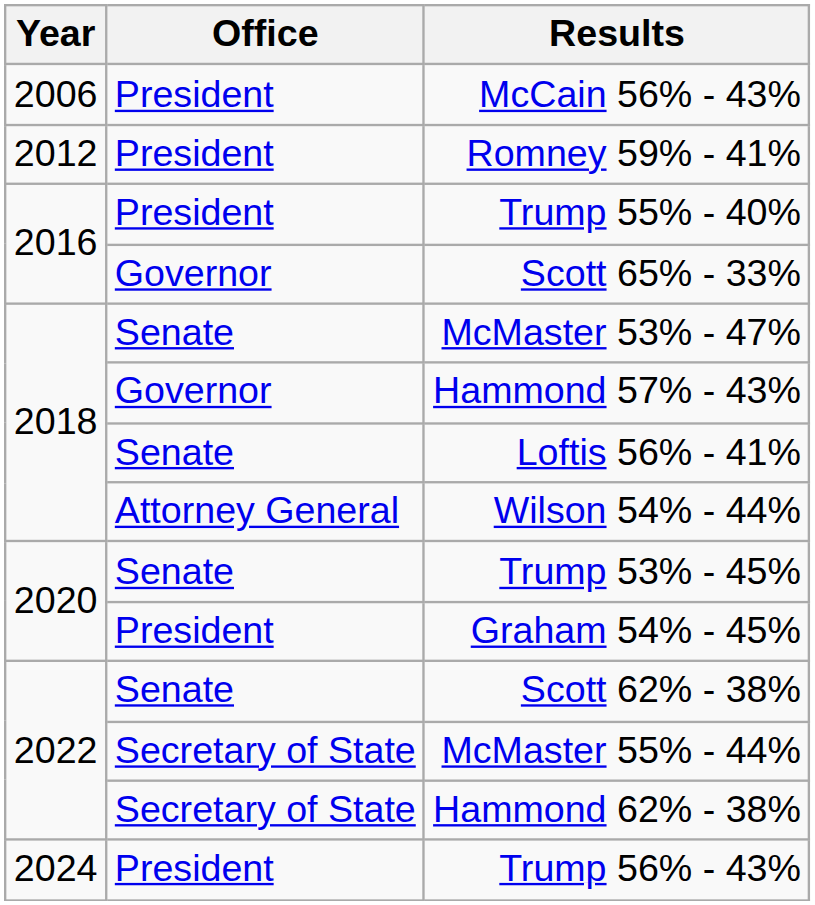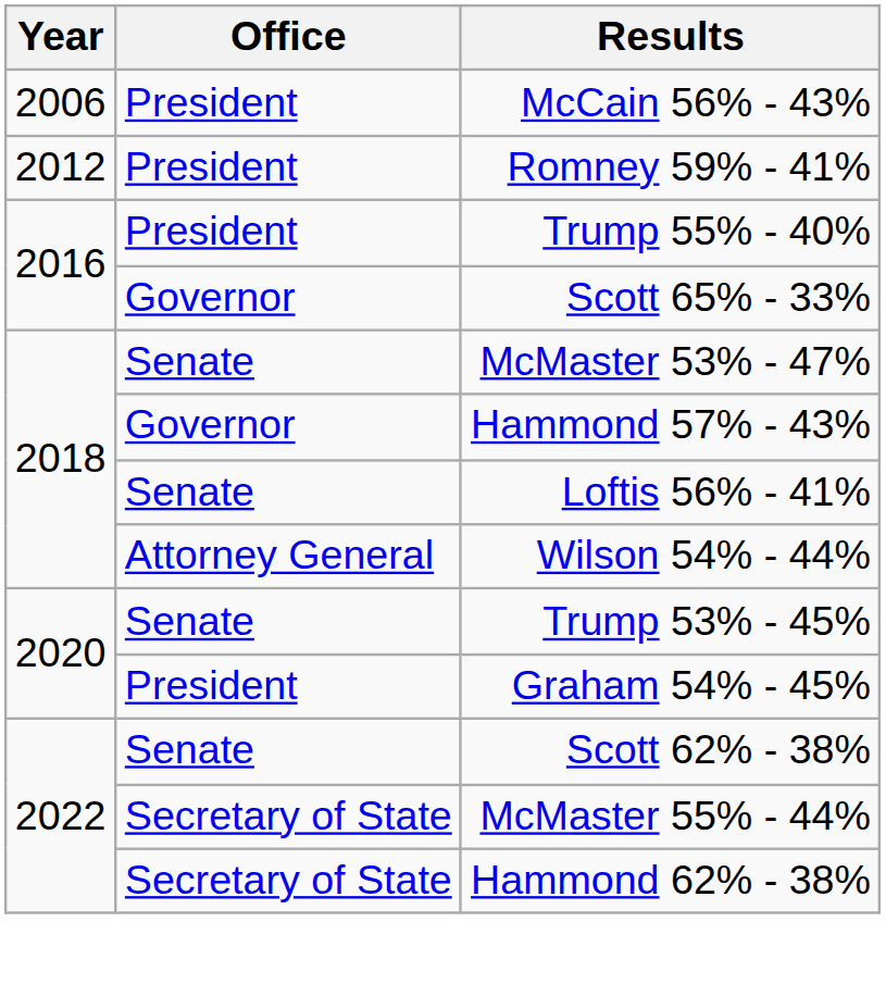 <table class=wikitable>
 <tr>
 <th>Year</th>
 <th>Office</th>
 <th>Results</th>
 </tr>
 <tr>
 <td>2006</td>
 <td><a href='#'>President</a></td>
 <td align="right" ><a href='#'>McCain</a> 56% - 43%</td>
 </tr>
 <tr>
 <td>2012</td>
 <td><a href='#'>President</a></td>
 <td align="right" ><a href='#'>Romney</a> 59% - 41%</td>
 </tr>
 <tr>
 <td rowspan=2>2016</td>
 <td><a href='#'>President</a></td>
 <td align="right" ><a href='#'>Trump</a> 55% - 40%</td>
 </tr>
 <tr>
 <td><a href='#'>Governor</a></td>
 <td align="right" ><a href='#'>Scott</a> 65% - 33%</td>
 </tr>
 <tr>
 <td rowspan=4>2018</td>
 <td><a href='#'>Senate</a></td>
 <td align="right" ><a href='#'>McMaster</a> 53% - 47%</td>
 </tr>
 <tr>
 <td><a href='#'>Governor</a></td>
 <td align="right" ><a href='#'>Hammond</a> 57% - 43%</td>
 </tr>
 <tr>
 <td><a href='#'>Senate</a></td>
 <td align="right" ><a href='#'>Loftis</a> 56% - 41%</td>
 </tr>
 <tr>
 <td><a href='#'>Attorney General</a></td>
 <td align="right" ><a href='#'>Wilson</a> 54% - 44%</td>
 </tr>
 <tr>
 <td rowspan=2>2020</td>
 <td><a href='#'>Senate</a></td>
 <td align="right" ><a href='#'>Trump</a> 53% - 45%</td>
 </tr>
 <tr>
 <td><a href='#'>President</a></td>
 <td align="right" ><a href='#'>Graham</a> 54% - 45%</td>
 </tr>
 <tr>
 <td rowspan=3>2022</td>
 <td><a href='#'>Senate</a></td>
 <td align="right" ><a href='#'>Scott</a> 62% - 38%</td>
 </tr>
 <tr>
 <td><a href='#'>Secretary of State</a></td>
 <td align="right" ><a href='#'>McMaster</a> 55% - 44%</td>
 </tr>
 <tr>
 <td><a href='#'>Secretary of State</a></td>
 <td align="right" ><a href='#'>Hammond</a> 62% - 38%</td>
 </tr>
-<tr>
-<td>2024</td>
-<td><a href='#'>President</a></td>
-<td align="right" ><a href='#'>Trump</a> 56% - 43%</td>
-</tr>
 </table>
